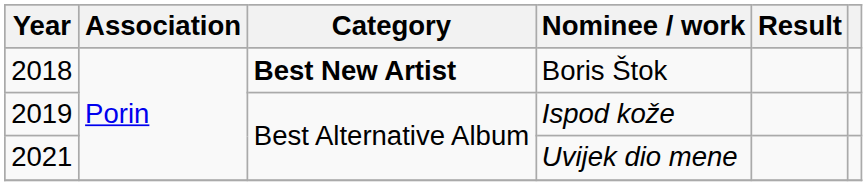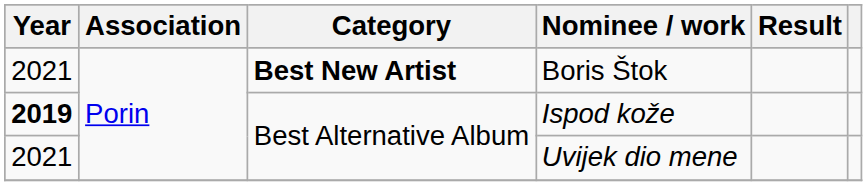 <table class="wikitable sortable">
 <tr>
 <th>Year</th>
 <th>Association</th>
 <th>Category</th>
 <th>Nominee / work</th>
 <th>Result</th>
 <th class="unsortable"></th>
 </tr>
 <tr>
-<td>2018</td>
+<td>2021</td>
 <td rowspan="3"><a href='#'>Porin</a></td>
 <td><strong>Best New Artist</strong></td>
 <td>Boris Štok</td>
 <td></td>
 <td></td>
 </tr>
 <tr>
-<td>2019</td>
+<td><strong>2019</strong></td>
 <td rowspan="2">Best Alternative Album</td>
 <td><em>Ispod kože</em></td>
 <td></td>
 <td></td>
 </tr>
 <tr>
 <td>2021</td>
 <td><em>Uvijek dio mene</em></td>
 <td></td>
 <td></td>
 </tr>
 <tr>
 </tr>
 </table>
